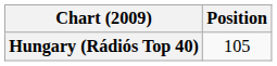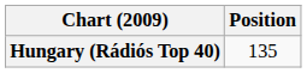 <table class="wikitable plainrowheaders" style="text-align:center">
 <tr>
 <th scope="col">Chart (2009)</th>
 <th scope="col">Position</th>
 </tr>
 <tr>
 <th scope="row">Hungary (Rádiós Top 40)</th>
-<td>105</td>
+<td>135</td>
 </tr>
 </table>
